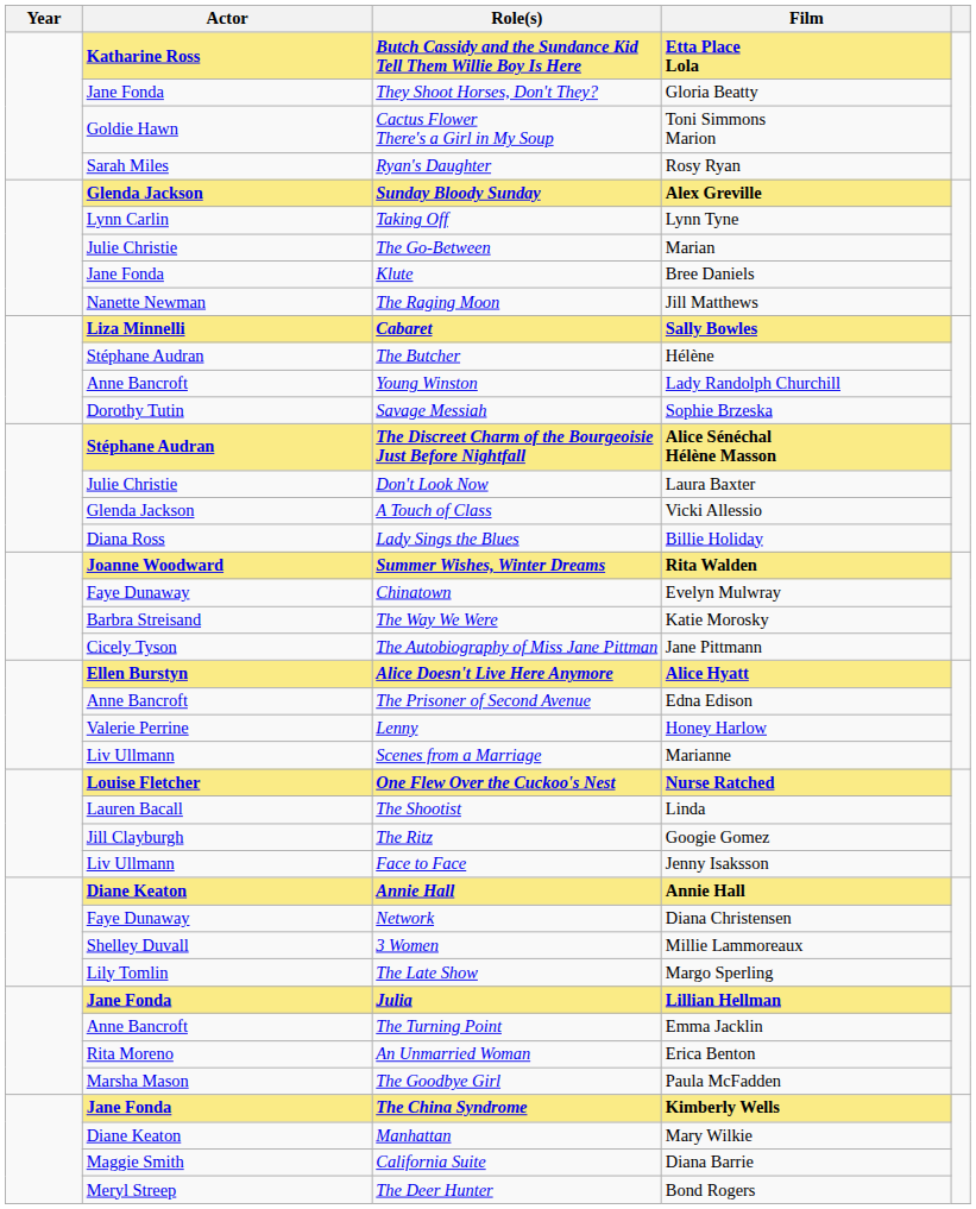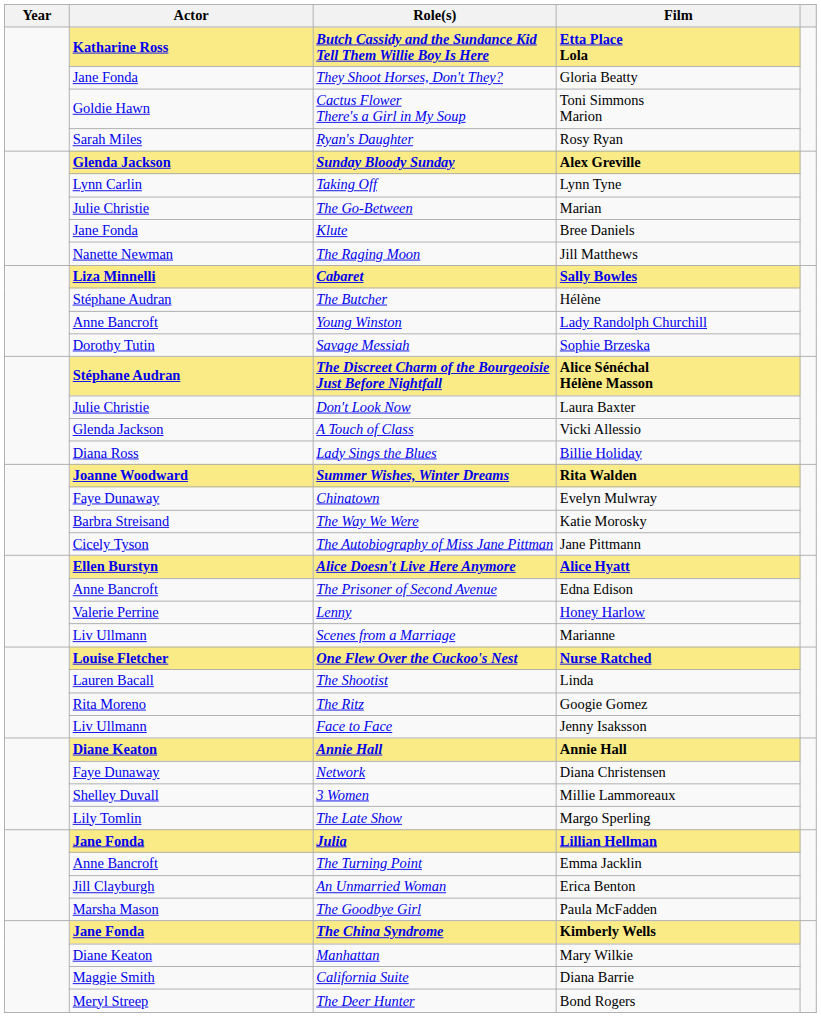 <table class="wikitable sortable">
 <tr>
 <th scope="col" style="width:8%;">Year</th>
 <th scope="col" style="width:30%;">Actor</th>
 <th scope="col" style="width:30%;">Role(s)</th>
 <th scope="col" style="width:30%;">Film</th>
 <th scope="col" style="width:2%;" class="unsortable"></th>
 </tr>
 <tr>
 <td rowspan="4"></td>
 <td style="background:#FAEB86"><strong><a href='#'>Katharine Ross</a> </strong></td>
 <td style="background:#FAEB86"><strong><em><a href='#'>Butch Cassidy and the Sundance Kid</a></em></strong> <br> <strong><em><a href='#'>Tell Them Willie Boy Is Here</a></em></strong></td>
 <td style="background:#FAEB86"><strong><a href='#'>Etta Place</a></strong> <br> <strong>Lola</strong></td>
 <td rowspan=4></td>
 </tr>
 <tr>
 <td><a href='#'>Jane Fonda</a></td>
 <td><em><a href='#'>They Shoot Horses, Don't They?</a></em></td>
 <td>Gloria Beatty</td>
 </tr>
 <tr>
 <td><a href='#'>Goldie Hawn</a> </td>
 <td><em><a href='#'>Cactus Flower</a></em> <br> <em><a href='#'>There's a Girl in My Soup</a></em></td>
 <td>Toni Simmons <br> Marion</td>
 </tr>
 <tr>
 <td><a href='#'>Sarah Miles</a></td>
 <td><em><a href='#'>Ryan's Daughter</a></em></td>
 <td>Rosy Ryan</td>
 </tr>
 <tr>
 <td rowspan="5"></td>
 <td style="background:#FAEB86"><strong><a href='#'>Glenda Jackson</a></strong></td>
 <td style="background:#FAEB86"><strong><em><a href='#'>Sunday Bloody Sunday</a></em></strong></td>
 <td style="background:#FAEB86"><strong>Alex Greville</strong></td>
 <td rowspan=5></td>
 </tr>
 <tr>
 <td><a href='#'>Lynn Carlin</a></td>
 <td><em><a href='#'>Taking Off</a></em></td>
 <td>Lynn Tyne</td>
 </tr>
 <tr>
 <td><a href='#'>Julie Christie</a></td>
 <td><em><a href='#'>The Go-Between</a></em></td>
 <td>Marian</td>
 </tr>
 <tr>
 <td><a href='#'>Jane Fonda</a></td>
 <td><em><a href='#'>Klute</a></em></td>
 <td>Bree Daniels</td>
 </tr>
 <tr>
 <td><a href='#'>Nanette Newman</a></td>
 <td><em><a href='#'>The Raging Moon</a></em></td>
 <td>Jill Matthews</td>
 </tr>
 <tr>
 <td rowspan="4"></td>
 <td style="background:#FAEB86"><strong><a href='#'>Liza Minnelli</a></strong></td>
 <td style="background:#FAEB86"><strong><em><a href='#'>Cabaret</a></em></strong></td>
 <td style="background:#FAEB86"><strong><a href='#'>Sally Bowles</a></strong></td>
 <td rowspan=4></td>
 </tr>
 <tr>
 <td><a href='#'>Stéphane Audran</a></td>
 <td><em><a href='#'>The Butcher</a></em></td>
 <td>Hélène</td>
 </tr>
 <tr>
 <td><a href='#'>Anne Bancroft</a></td>
 <td><em><a href='#'>Young Winston</a></em></td>
 <td><a href='#'>Lady Randolph Churchill</a></td>
 </tr>
 <tr>
 <td><a href='#'>Dorothy Tutin</a></td>
 <td><em><a href='#'>Savage Messiah</a></em></td>
 <td><a href='#'>Sophie Brzeska</a></td>
 </tr>
 <tr>
 <td rowspan="4"></td>
 <td style="background:#FAEB86"><strong><a href='#'>Stéphane Audran</a> </strong></td>
 <td style="background:#FAEB86"><strong><em><a href='#'>The Discreet Charm of the Bourgeoisie</a></em></strong> <br> <strong><em><a href='#'>Just Before Nightfall</a></em></strong></td>
 <td style="background:#FAEB86"><strong>Alice Sénéchal</strong> <br> <strong>Hélène Masson</strong></td>
 <td rowspan=4></td>
 </tr>
 <tr>
 <td><a href='#'>Julie Christie</a></td>
 <td><em><a href='#'>Don't Look Now</a></em></td>
 <td>Laura Baxter</td>
 </tr>
 <tr>
 <td><a href='#'>Glenda Jackson</a></td>
 <td><em><a href='#'>A Touch of Class</a></em></td>
 <td>Vicki Allessio</td>
 </tr>
 <tr>
 <td><a href='#'>Diana Ross</a></td>
 <td><em><a href='#'>Lady Sings the Blues</a></em></td>
 <td><a href='#'>Billie Holiday</a></td>
 </tr>
 <tr>
 <td rowspan="4"></td>
 <td style="background:#FAEB86"><strong><a href='#'>Joanne Woodward</a></strong></td>
 <td style="background:#FAEB86"><strong><em><a href='#'>Summer Wishes, Winter Dreams</a></em></strong></td>
 <td style="background:#FAEB86"><strong>Rita Walden</strong></td>
 <td rowspan=4></td>
 </tr>
 <tr>
 <td><a href='#'>Faye Dunaway</a></td>
 <td><em><a href='#'>Chinatown</a></em></td>
 <td>Evelyn Mulwray</td>
 </tr>
 <tr>
 <td><a href='#'>Barbra Streisand</a></td>
 <td><em><a href='#'>The Way We Were</a></em></td>
 <td>Katie Morosky</td>
 </tr>
 <tr>
 <td><a href='#'>Cicely Tyson</a></td>
 <td><em><a href='#'>The Autobiography of Miss Jane Pittman</a></em></td>
 <td>Jane Pittmann</td>
 </tr>
 <tr>
 <td rowspan="4"></td>
 <td style="background:#FAEB86"><strong><a href='#'>Ellen Burstyn</a></strong></td>
 <td style="background:#FAEB86"><strong><em><a href='#'>Alice Doesn't Live Here Anymore</a></em></strong></td>
 <td style="background:#FAEB86"><strong><a href='#'>Alice Hyatt</a></strong></td>
 <td rowspan=4></td>
 </tr>
 <tr>
 <td><a href='#'>Anne Bancroft</a></td>
 <td><em><a href='#'>The Prisoner of Second Avenue</a></em></td>
 <td>Edna Edison</td>
 </tr>
 <tr>
 <td><a href='#'>Valerie Perrine</a></td>
 <td><em><a href='#'>Lenny</a></em></td>
 <td><a href='#'>Honey Harlow</a></td>
 </tr>
 <tr>
 <td><a href='#'>Liv Ullmann</a></td>
 <td><em><a href='#'>Scenes from a Marriage</a></em></td>
 <td>Marianne</td>
 </tr>
 <tr>
 <td rowspan="4"></td>
 <td style="background:#FAEB86"><strong><a href='#'>Louise Fletcher</a></strong></td>
 <td style="background:#FAEB86"><strong><em><a href='#'>One Flew Over the Cuckoo's Nest</a></em></strong></td>
 <td style="background:#FAEB86"><strong><a href='#'>Nurse Ratched</a></strong></td>
 <td rowspan=4></td>
 </tr>
 <tr>
 <td><a href='#'>Lauren Bacall</a></td>
 <td><em><a href='#'>The Shootist</a></em></td>
 <td>Linda</td>
 </tr>
 <tr>
-<td><a href='#'>Jill Clayburgh</a></td>
+<td><a href='#'>Rita Moreno</a></td>
 <td><em><a href='#'>The Ritz</a></em></td>
 <td>Googie Gomez</td>
 </tr>
 <tr>
 <td><a href='#'>Liv Ullmann</a></td>
 <td><em><a href='#'>Face to Face</a></em></td>
 <td>Jenny Isaksson</td>
 </tr>
 <tr>
 <td rowspan="4"></td>
 <td style="background:#FAEB86"><strong><a href='#'>Diane Keaton</a></strong></td>
 <td style="background:#FAEB86"><strong><em><a href='#'>Annie Hall</a></em></strong></td>
 <td style="background:#FAEB86"><strong>Annie Hall</strong></td>
 <td rowspan=4></td>
 </tr>
 <tr>
 <td><a href='#'>Faye Dunaway</a></td>
 <td><em><a href='#'>Network</a></em></td>
 <td>Diana Christensen</td>
 </tr>
 <tr>
 <td><a href='#'>Shelley Duvall</a></td>
 <td><em><a href='#'>3 Women</a></em></td>
 <td>Millie Lammoreaux</td>
 </tr>
 <tr>
 <td><a href='#'>Lily Tomlin</a></td>
 <td><em><a href='#'>The Late Show</a></em></td>
 <td>Margo Sperling</td>
 </tr>
 <tr>
 <td rowspan="4"></td>
 <td style="background:#FAEB86"><strong><a href='#'>Jane Fonda</a></strong></td>
 <td style="background:#FAEB86"><strong><em><a href='#'>Julia</a></em></strong></td>
 <td style="background:#FAEB86"><strong><a href='#'>Lillian Hellman</a></strong></td>
 <td rowspan=4></td>
 </tr>
 <tr>
 <td><a href='#'>Anne Bancroft</a></td>
 <td><em><a href='#'>The Turning Point</a></em></td>
 <td>Emma Jacklin</td>
 </tr>
 <tr>
-<td><a href='#'>Rita Moreno</a></td>
+<td><a href='#'>Jill Clayburgh</a></td>
 <td><em><a href='#'>An Unmarried Woman</a></em></td>
 <td>Erica Benton</td>
 </tr>
 <tr>
 <td><a href='#'>Marsha Mason</a></td>
 <td><em><a href='#'>The Goodbye Girl</a></em></td>
 <td>Paula McFadden</td>
 </tr>
 <tr>
 <td rowspan="4"></td>
 <td style="background:#FAEB86"><strong><a href='#'>Jane Fonda</a></strong></td>
 <td style="background:#FAEB86"><strong><em><a href='#'>The China Syndrome</a></em></strong></td>
 <td style="background:#FAEB86"><strong>Kimberly Wells</strong></td>
 <td rowspan=4></td>
 </tr>
 <tr>
 <td><a href='#'>Diane Keaton</a></td>
 <td><em><a href='#'>Manhattan</a></em></td>
 <td>Mary Wilkie</td>
 </tr>
 <tr>
 <td><a href='#'>Maggie Smith</a></td>
 <td><em><a href='#'>California Suite</a></em></td>
 <td>Diana Barrie</td>
 </tr>
 <tr>
 <td><a href='#'>Meryl Streep</a></td>
 <td><em><a href='#'>The Deer Hunter</a></em></td>
 <td>Bond Rogers</td>
 </tr>
 </table>
